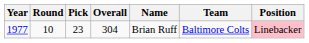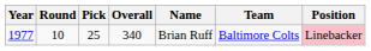 <table class="wikitable sortable" style="text-align:center;">
 <tr>
 <th>Year</th>
 <th>Round</th>
 <th>Pick</th>
 <th>Overall</th>
 <th>Name</th>
 <th>Team</th>
 <th>Position</th>
 </tr>
 <tr>
 <td><a href='#'>1977</a></td>
 <td>10</td>
-<td>23</td>
-<td>304</td>
+<td>25</td>
+<td>340</td>
 <td>Brian Ruff</td>
 <td><a href='#'>Baltimore Colts</a></td>
 <td style="background: pink;">Linebacker</td>
 </tr>
 </table>
